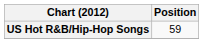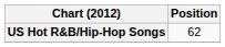 <table class="wikitable plainrowheaders">
 <tr>
 <th scope="col">Chart (2012)</th>
 <th scope="col">Position</th>
 </tr>
 <tr>
 <th scope="row">US Hot R&B/Hip-Hop Songs</th>
-<td style="text-align:center;">59</td>
+<td style="text-align:center;">62</td>
 </tr>
 <tr>
 </tr>
 </table>
